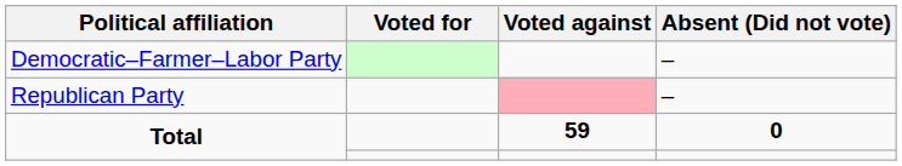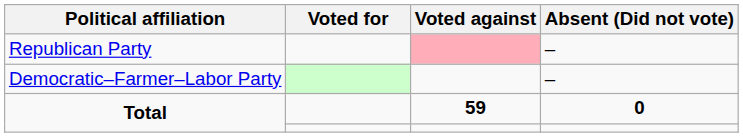 <table class="wikitable">
 <tr>
 <th>Political affiliation</th>
 <th style="width:17%;">Voted for</th>
 <th>Voted against</th>
 <th>Absent (Did not vote)</th>
 </tr>
 <tr>
+<td> <a href='#'>Republican Party</a></td>
+<td></td>
+<td style="background-color:#FFAEB9;"></td>
+<td>–</td>
+</tr>
+<tr>
 <td> <a href='#'>Democratic–Farmer–Labor Party</a></td>
 <td style="background-color:#CCFFCC;"></td>
 <td></td>
-<td>–</td>
-</tr>
-<tr>
-<td> <a href='#'>Republican Party</a></td>
-<td></td>
-<td style="background-color:#FFAEB9;"></td>
 <td>–</td>
 </tr>
 <tr>
 <td style="text-align:center;" rowspan="2"><strong>Total </strong></td>
 <td></td>
 <td style="text-align:center;"><strong>59</strong></td>
 <td style="text-align:center;"><strong>0</strong></td>
 </tr>
 <tr>
 <td style="text-align:center;"></td>
 <td style="text-align:center;"></td>
 <td style="text-align:center;"></td>
 </tr>
 </table>
